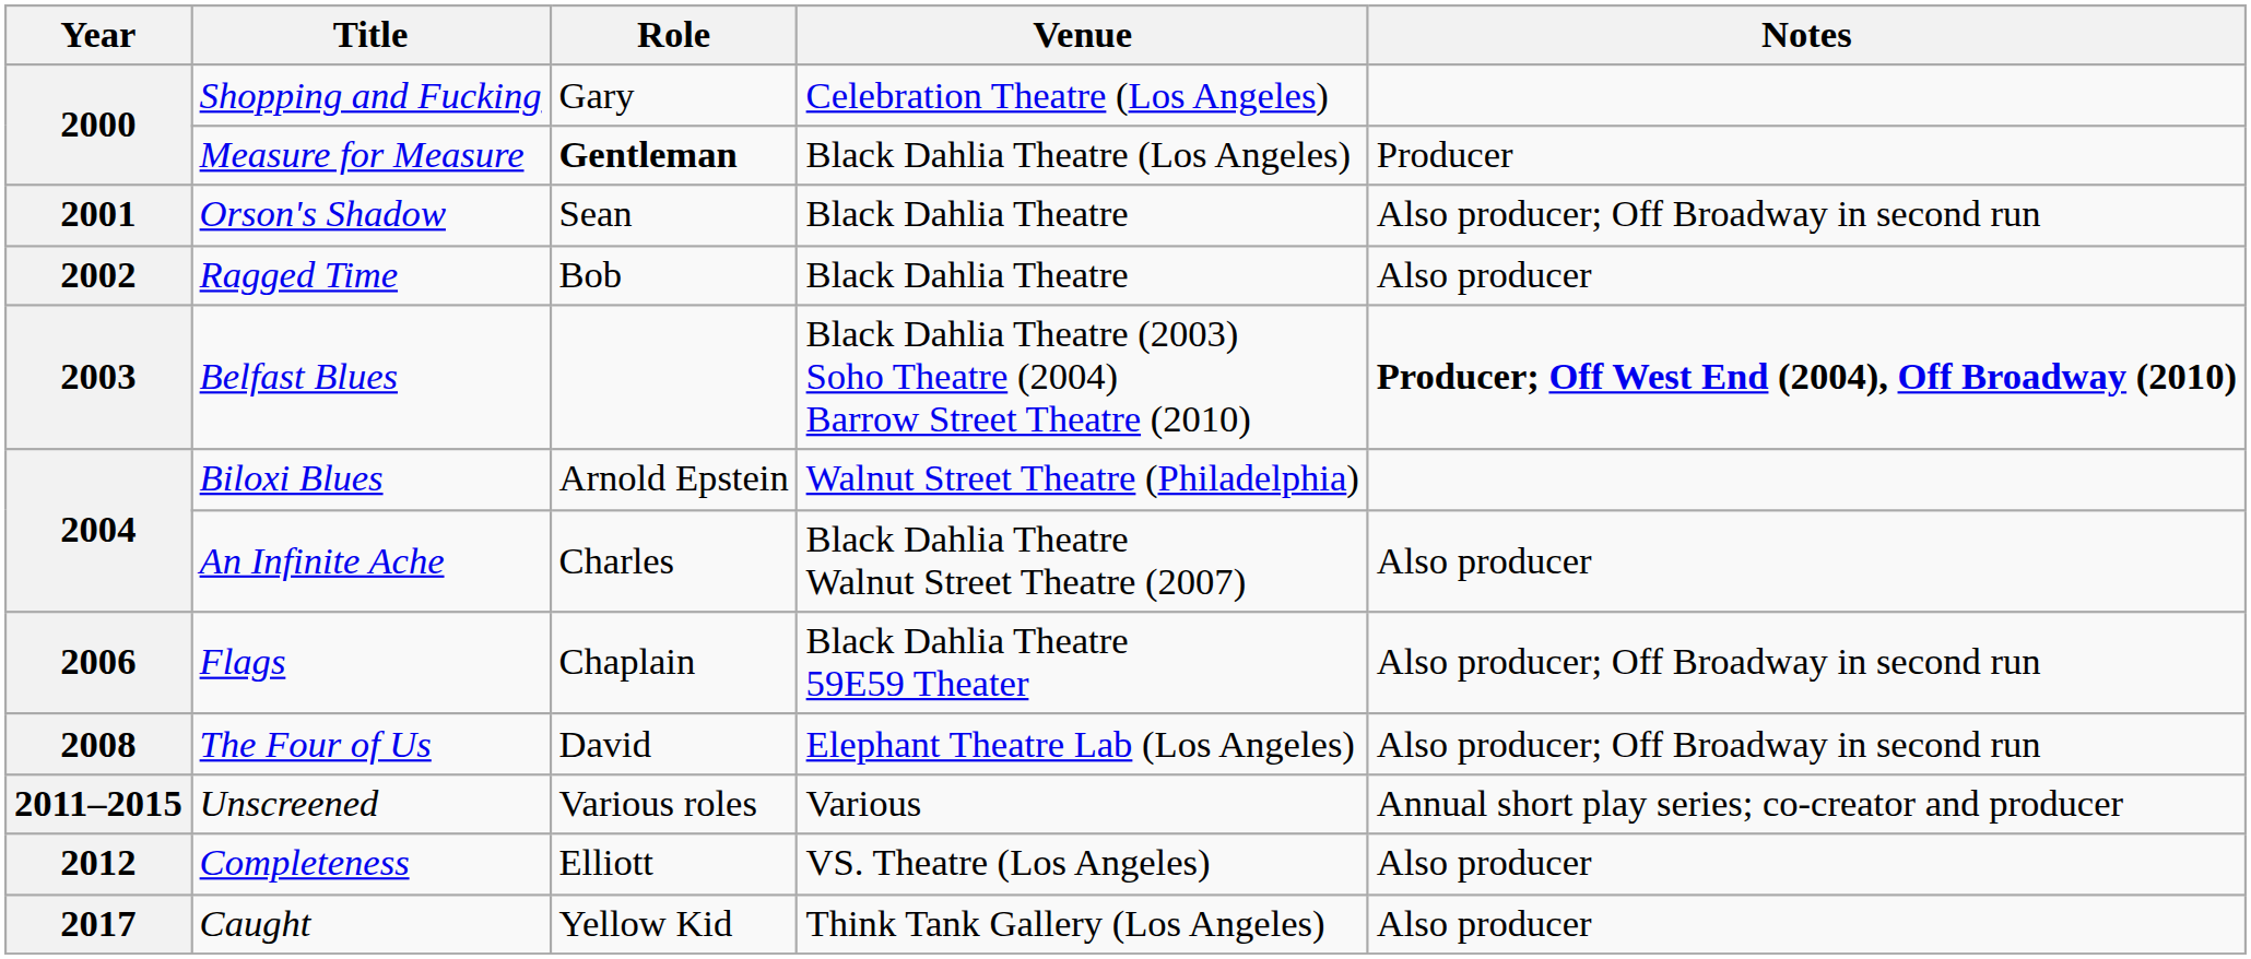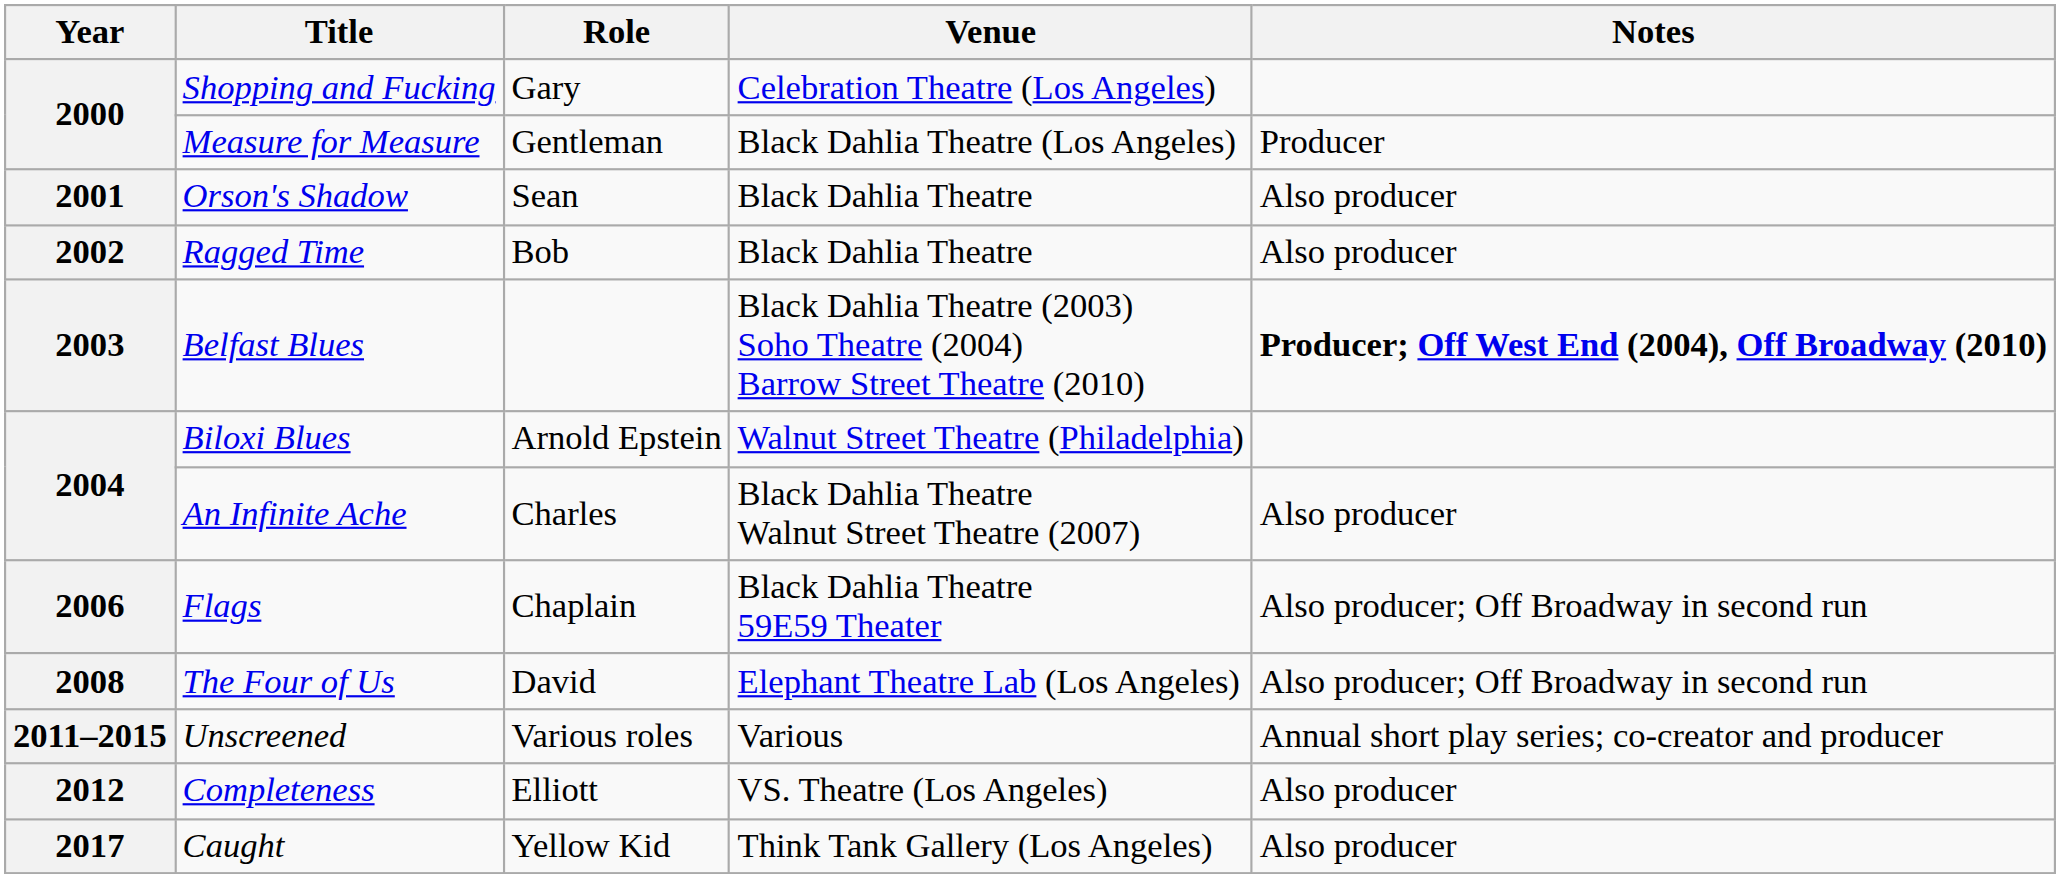 <table class="wikitable sortable plainrowheaders">
 <tr>
 <th>Year</th>
 <th>Title<br></th>
 <th>Role</th>
 <th>Venue</th>
 <th>Notes</th>
 </tr>
 <tr>
 <th scope="row" rowspan="2">2000</th>
 <td><em><a href='#'>Shopping and Fucking</a></em></td>
 <td>Gary</td>
 <td><a href='#'>Celebration Theatre</a> (<a href='#'>Los Angeles</a>)</td>
 <td></td>
 </tr>
 <tr>
 <td><em><a href='#'>Measure for Measure</a></em></td>
-<td><strong>Gentleman</strong></td>
+<td>Gentleman</td>
 <td>Black Dahlia Theatre (Los Angeles)</td>
 <td>Producer</td>
 </tr>
 <tr>
 <th scope="row">2001</th>
 <td><em><a href='#'>Orson's Shadow</a></em></td>
 <td>Sean</td>
 <td>Black Dahlia Theatre</td>
-<td>Also producer; Off Broadway in second run</td>
+<td>Also producer</td>
 </tr>
 <tr>
 <th scope="row">2002</th>
 <td><em><a href='#'>Ragged Time</a></em></td>
 <td>Bob</td>
 <td>Black Dahlia Theatre</td>
 <td>Also producer</td>
 </tr>
 <tr>
 <th scope="row">2003</th>
 <td><em><a href='#'>Belfast Blues</a></em></td>
 <td></td>
 <td>Black Dahlia Theatre (2003)<br><a href='#'>Soho Theatre</a> (2004)<br><a href='#'>Barrow Street Theatre</a> (2010)</td>
 <td><strong>Producer; <a href='#'>Off West End</a> (2004), <a href='#'>Off Broadway</a> (2010)</strong></td>
 </tr>
 <tr>
 <th scope="row" rowspan="2">2004</th>
 <td><em><a href='#'>Biloxi Blues</a></em></td>
 <td>Arnold Epstein</td>
 <td><a href='#'>Walnut Street Theatre</a> (<a href='#'>Philadelphia</a>)</td>
 <td></td>
 </tr>
 <tr>
 <td><em><a href='#'>An Infinite Ache</a></em></td>
 <td>Charles</td>
 <td>Black Dahlia Theatre<br>Walnut Street Theatre (2007)</td>
 <td>Also producer</td>
 </tr>
 <tr>
 <th scope="row">2006</th>
 <td><em><a href='#'>Flags</a></em></td>
 <td>Chaplain</td>
 <td>Black Dahlia Theatre<br><a href='#'>59E59 Theater</a></td>
 <td>Also producer; Off Broadway in second run</td>
 </tr>
 <tr>
 <th scope="row">2008</th>
 <td><em><a href='#'>The Four of Us</a></em></td>
 <td>David</td>
 <td><a href='#'>Elephant Theatre Lab</a> (Los Angeles)</td>
 <td>Also producer; Off Broadway in second run</td>
 </tr>
 <tr>
 <th scope="row">2011–2015</th>
 <td><em>Unscreened</em></td>
 <td>Various roles</td>
 <td>Various</td>
 <td>Annual short play series; co-creator and producer</td>
 </tr>
 <tr>
 <th scope="row">2012</th>
 <td><em><a href='#'>Completeness</a></em></td>
 <td>Elliott</td>
 <td>VS. Theatre (Los Angeles)</td>
 <td>Also producer</td>
 </tr>
 <tr>
 <th scope="row">2017</th>
 <td><em>Caught</em></td>
 <td>Yellow Kid</td>
 <td>Think Tank Gallery (Los Angeles)</td>
 <td>Also producer</td>
 </tr>
 <tr>
 </tr>
 </table>
